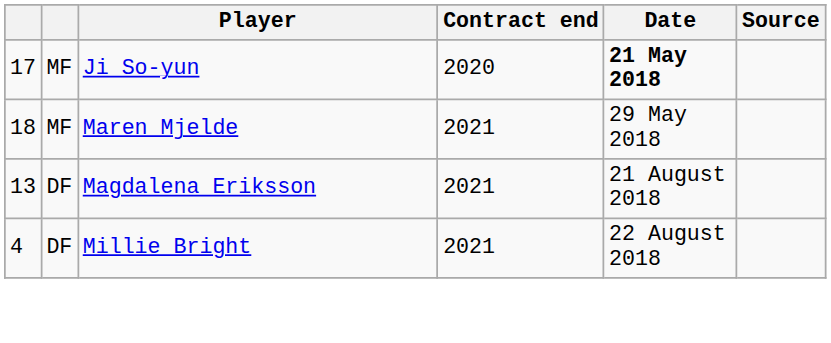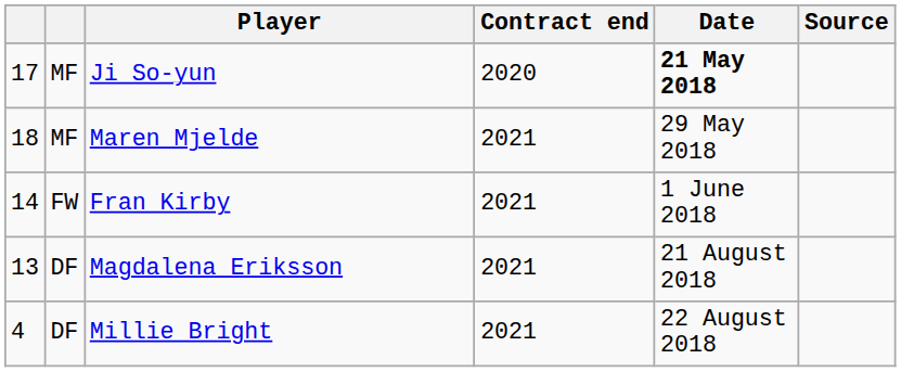 <table class="wikitable plainrowheaders sortable" style="font-size:95%">
 <tr>
 <th></th>
 <th></th>
 <th scope="col" style="width:200px;">Player</th>
 <th>Contract end</th>
 <th scope="col" style="width:70px;">Date</th>
 <th>Source</th>
 </tr>
 <tr>
 <td>17</td>
 <td>MF</td>
 <td> <a href='#'>Ji So-yun</a></td>
 <td>2020</td>
 <td><strong>21 May 2018</strong></td>
 <td></td>
 </tr>
 <tr>
 <td>18</td>
 <td>MF</td>
 <td> <a href='#'>Maren Mjelde</a></td>
 <td>2021</td>
 <td>29 May 2018</td>
 <td></td>
 </tr>
 <tr>
+<td>14</td>
+<td>FW</td>
+<td> <a href='#'>Fran Kirby</a></td>
+<td>2021</td>
+<td>1 June 2018</td>
+<td></td>
+</tr>
+<tr>
 <td>13</td>
 <td>DF</td>
 <td> <a href='#'>Magdalena Eriksson</a></td>
 <td>2021</td>
 <td>21 August 2018</td>
 <td></td>
 </tr>
 <tr>
 <td>4</td>
 <td>DF</td>
 <td> <a href='#'>Millie Bright</a></td>
 <td>2021</td>
 <td>22 August 2018</td>
 <td></td>
 </tr>
 </table>
